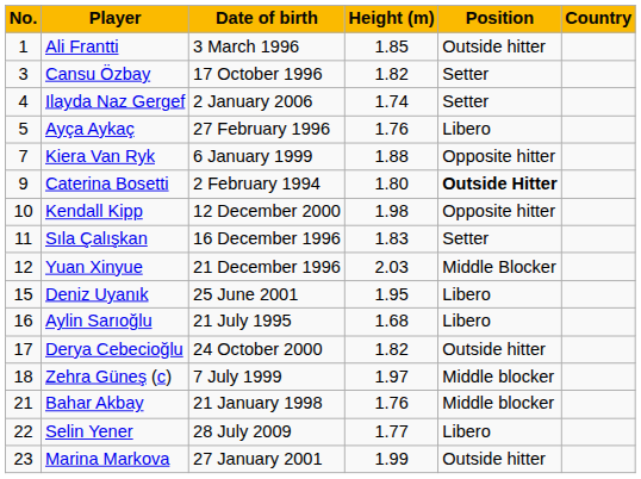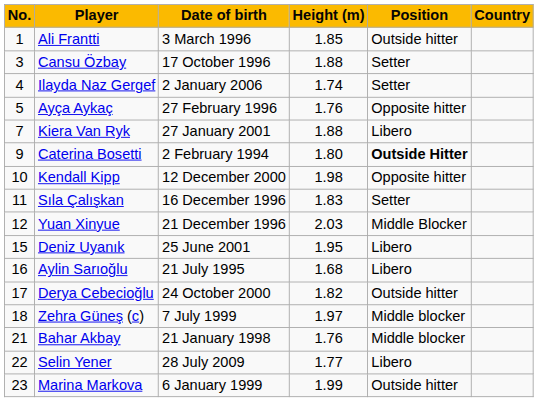 <table class="wikitable sortable">
 <tr>
 <th style="color:#050505; background:#fbba00;">No.</th>
 <th style="color:#050505; background:#fbba00;">Player</th>
 <th style="color:#050505; background:#fbba00;">Date of birth</th>
 <th style="color:#050505; background:#fbba00;">Height (m)</th>
 <th style="color:#050505; background:#fbba00;">Position</th>
 <th style="color:#050505; background:#fbba00;">Country</th>
 </tr>
 <tr>
 <td align="center">1</td>
 <td><a href='#'>Ali Frantti</a></td>
 <td>3 March 1996</td>
 <td align="center">1.85</td>
 <td>Outside hitter</td>
 <td></td>
 </tr>
 <tr>
 <td align="center">3</td>
 <td><a href='#'>Cansu Özbay</a></td>
 <td>17 October 1996</td>
-<td align="center">1.82</td>
+<td align="center">1.88</td>
 <td>Setter</td>
 <td></td>
 </tr>
 <tr>
 <td align="center">4</td>
 <td><a href='#'>Ilayda Naz Gergef</a></td>
 <td>2 January 2006</td>
 <td align="center">1.74</td>
 <td>Setter</td>
 <td></td>
 </tr>
 <tr>
 <td align="center">5</td>
 <td><a href='#'>Ayça Aykaç</a></td>
 <td>27 February 1996</td>
 <td align="center">1.76</td>
-<td>Libero</td>
+<td>Opposite hitter</td>
 <td></td>
 </tr>
 <tr>
 <td align="center">7</td>
 <td><a href='#'>Kiera Van Ryk</a></td>
-<td>6 January 1999</td>
+<td>27 January 2001</td>
 <td align="center">1.88</td>
-<td>Opposite hitter</td>
+<td>Libero</td>
 <td></td>
 </tr>
 <tr>
 <td align="center">9</td>
 <td><a href='#'>Caterina Bosetti</a></td>
 <td>2 February 1994</td>
 <td align="center">1.80</td>
 <td><strong>Outside Hitter</strong></td>
 <td></td>
 </tr>
 <tr>
 <td align="center">10</td>
 <td><a href='#'>Kendall Kipp</a></td>
 <td>12 December 2000</td>
 <td align="center">1.98</td>
 <td>Opposite hitter</td>
 <td></td>
 </tr>
 <tr>
 <td align="center">11</td>
 <td><a href='#'>Sıla Çalışkan</a></td>
 <td>16 December 1996</td>
 <td align="center">1.83</td>
 <td>Setter</td>
 <td></td>
 </tr>
 <tr>
 <td align="center">12</td>
 <td><a href='#'>Yuan Xinyue</a></td>
 <td>21 December 1996</td>
 <td align="center">2.03</td>
 <td>Middle Blocker</td>
 <td></td>
 </tr>
 <tr>
 <td align="center">15</td>
 <td><a href='#'>Deniz Uyanık</a></td>
 <td>25 June 2001</td>
 <td align="center">1.95</td>
 <td>Libero</td>
 <td></td>
 </tr>
 <tr>
 <td align="center">16</td>
 <td><a href='#'>Aylin Sarıoğlu</a></td>
 <td>21 July 1995</td>
 <td align="center">1.68</td>
 <td>Libero</td>
 <td></td>
 </tr>
 <tr>
 <td align="center">17</td>
 <td><a href='#'>Derya Cebecioğlu</a></td>
 <td>24 October 2000</td>
 <td align="center">1.82</td>
 <td>Outside hitter</td>
 <td></td>
 </tr>
 <tr>
 <td align="center">18</td>
 <td><a href='#'>Zehra Güneş</a> (<a href='#'>c</a>)</td>
 <td>7 July 1999</td>
 <td align="center">1.97</td>
 <td>Middle blocker</td>
 <td></td>
 </tr>
 <tr>
 <td align="center">21</td>
 <td><a href='#'>Bahar Akbay</a></td>
 <td>21 January 1998</td>
 <td align="center">1.76</td>
 <td>Middle blocker</td>
 <td></td>
 </tr>
 <tr>
 <td align="center">22</td>
 <td><a href='#'>Selin Yener</a></td>
 <td>28 July 2009</td>
 <td align="center">1.77</td>
 <td>Libero</td>
 <td></td>
 </tr>
 <tr>
 <td align="center">23</td>
 <td><a href='#'>Marina Markova</a></td>
-<td>27 January 2001</td>
+<td>6 January 1999</td>
 <td align="center">1.99</td>
 <td>Outside hitter</td>
 <td></td>
 </tr>
 </table>
